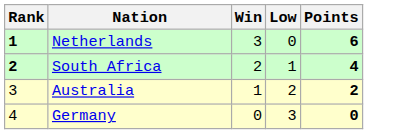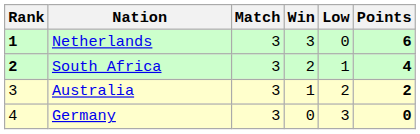 <table class="wikitable">
 <tr>
 <th width=20>Rank</th>
 <th width=150>Nation</th>
+<th width=20>Match</th>
 <th width=20>Win</th>
 <th width=20>Low</th>
 <th width=20>Points</th>
 </tr>
 <tr align="right" style="background:#ccffcc;">
 <td align="left"><strong>1</strong></td>
 <td align="left"> <a href='#'>Netherlands</a></td>
 <td>3</td>
+<td>3</td>
 <td>0</td>
 <td><strong>6</strong></td>
 </tr>
 <tr align="right" style="background:#ccffcc;">
 <td align="left"><strong>2</strong></td>
 <td align="left"> <a href='#'>South Africa</a></td>
+<td>3</td>
 <td>2</td>
 <td>1</td>
 <td><strong>4</strong></td>
 </tr>
 <tr align="right" style="background:#ffffcc;">
 <td align="left">3</td>
 <td align="left"> <a href='#'>Australia</a></td>
+<td>3</td>
 <td>1</td>
 <td>2</td>
 <td><strong>2</strong></td>
 </tr>
 <tr align="right" style="background:#ffffcc;">
 <td align="left">4</td>
 <td align="left"> <a href='#'>Germany</a></td>
+<td>3</td>
 <td>0</td>
 <td>3</td>
 <td><strong>0</strong></td>
 </tr>
 </table>
